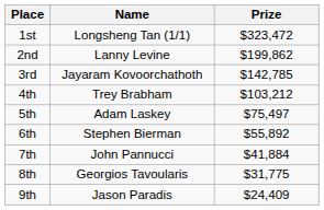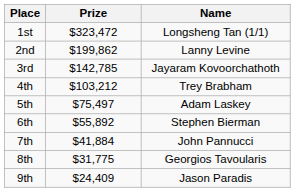 <table class="wikitable">
 <tr>
 <th width="50">Place</th>
+<th width="125">Prize</th>
 <th width="200">Name</th>
-<th width="125">Prize</th>
 </tr>
 <tr>
 <td align = "center">1st</td>
+<td align = "center">$323,472</td>
 <td align = "center">Longsheng Tan (1/1)</td>
-<td align = "center">$323,472</td>
 </tr>
 <tr>
 <td align = "center">2nd</td>
+<td align = "center">$199,862</td>
 <td align = "center">Lanny Levine</td>
-<td align = "center">$199,862</td>
 </tr>
 <tr>
 <td align = "center">3rd</td>
+<td align = "center">$142,785</td>
 <td align = "center">Jayaram Kovoorchathoth</td>
-<td align = "center">$142,785</td>
 </tr>
 <tr>
 <td align = "center">4th</td>
+<td align = "center">$103,212</td>
 <td align = "center">Trey Brabham</td>
-<td align = "center">$103,212</td>
 </tr>
 <tr>
 <td align = "center">5th</td>
+<td align = "center">$75,497</td>
 <td align = "center">Adam Laskey</td>
-<td align = "center">$75,497</td>
 </tr>
 <tr>
 <td align = "center">6th</td>
+<td align = "center">$55,892</td>
 <td align = "center">Stephen Bierman</td>
-<td align = "center">$55,892</td>
 </tr>
 <tr>
 <td align = "center">7th</td>
+<td align = "center">$41,884</td>
 <td align = "center">John Pannucci</td>
-<td align = "center">$41,884</td>
 </tr>
 <tr>
 <td align = "center">8th</td>
+<td align = "center">$31,775</td>
 <td align = "center">Georgios Tavoularis</td>
-<td align = "center">$31,775</td>
 </tr>
 <tr>
 <td align = "center">9th</td>
+<td align = "center">$24,409</td>
 <td align = "center">Jason Paradis</td>
-<td align = "center">$24,409</td>
 </tr>
 </table>
